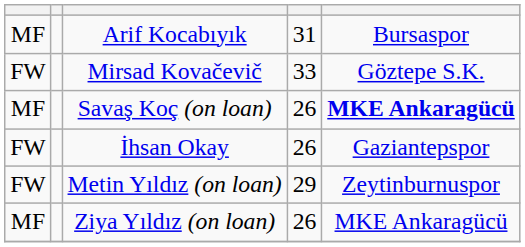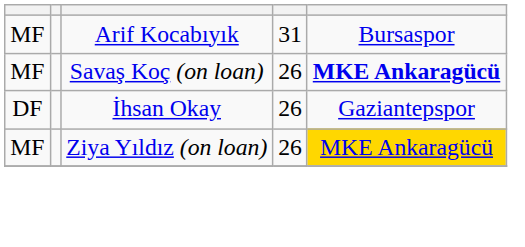 <table class="wikitable sortable" style="text-align: center">
 <tr>
 <th></th>
 <th></th>
 <th></th>
 <th></th>
 <th></th>
 </tr>
 <tr>
 <td>MF</td>
 <td></td>
 <td><a href='#'>Arif Kocabıyık</a></td>
 <td>31</td>
 <td><a href='#'>Bursaspor</a></td>
 </tr>
 <tr>
-<td>FW</td>
-<td></td>
-<td><a href='#'>Mirsad Kovačevič</a></td>
-<td>33</td>
-<td><a href='#'>Göztepe S.K.</a></td>
-</tr>
-<tr>
 <td>MF</td>
 <td></td>
 <td><a href='#'>Savaş Koç</a> <em>(on loan)</em></td>
 <td>26</td>
 <td><strong><a href='#'>MKE Ankaragücü</a></strong></td>
 </tr>
 <tr>
-<td>FW</td>
+<td>DF</td>
 <td></td>
 <td><a href='#'>İhsan Okay</a></td>
 <td>26</td>
 <td><a href='#'>Gaziantepspor</a></td>
 </tr>
 <tr>
-<td>FW</td>
-<td></td>
-<td><a href='#'>Metin Yıldız</a> <em>(on loan)</em></td>
-<td>29</td>
-<td><a href='#'>Zeytinburnuspor</a></td>
-</tr>
-<tr>
 <td>MF</td>
 <td></td>
 <td><a href='#'>Ziya Yıldız</a> <em>(on loan)</em></td>
 <td>26</td>
-<td><a href='#'>MKE Ankaragücü</a></td>
+<td style="background: gold;"><a href='#'>MKE Ankaragücü</a></td>
 </tr>
 <tr>
 </tr>
 </table>
